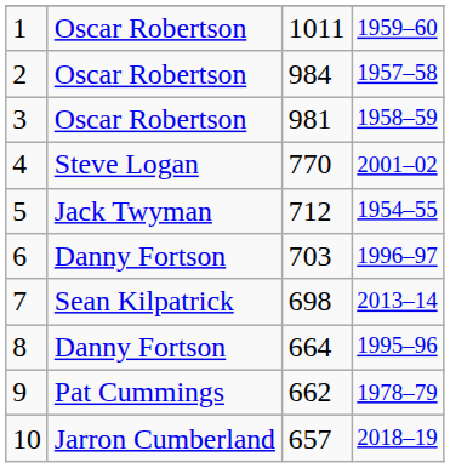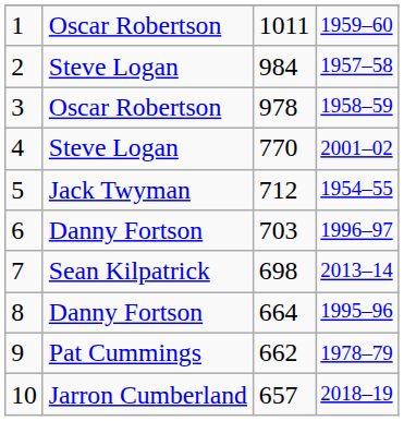 <table class="wikitable">
 <tr>
 </tr>
 <tr>
 <td>1</td>
 <td><a href='#'>Oscar Robertson</a></td>
 <td>1011</td>
 <td style="font-size:80%;"><a href='#'>1959–60</a></td>
 </tr>
 <tr>
 <td>2</td>
-<td><a href='#'>Oscar Robertson</a></td>
+<td><a href='#'>Steve Logan</a></td>
 <td>984</td>
 <td style="font-size:80%;"><a href='#'>1957–58</a></td>
 </tr>
 <tr>
 <td>3</td>
 <td><a href='#'>Oscar Robertson</a></td>
-<td>981</td>
+<td>978</td>
 <td style="font-size:80%;"><a href='#'>1958–59</a></td>
 </tr>
 <tr>
 <td>4</td>
 <td><a href='#'>Steve Logan</a></td>
 <td>770</td>
 <td style="font-size:80%;"><a href='#'>2001–02</a></td>
 </tr>
 <tr>
 <td>5</td>
 <td><a href='#'>Jack Twyman</a></td>
 <td>712</td>
 <td style="font-size:80%;"><a href='#'>1954–55</a></td>
 </tr>
 <tr>
 <td>6</td>
 <td><a href='#'>Danny Fortson</a></td>
 <td>703</td>
 <td style="font-size:80%;"><a href='#'>1996–97</a></td>
 </tr>
 <tr>
 <td>7</td>
 <td><a href='#'>Sean Kilpatrick</a></td>
 <td>698</td>
 <td style="font-size:80%;"><a href='#'>2013–14</a></td>
 </tr>
 <tr>
 <td>8</td>
 <td><a href='#'>Danny Fortson</a></td>
 <td>664</td>
 <td style="font-size:80%;"><a href='#'>1995–96</a></td>
 </tr>
 <tr>
 <td>9</td>
 <td><a href='#'>Pat Cummings</a></td>
 <td>662</td>
 <td style="font-size:80%;"><a href='#'>1978–79</a></td>
 </tr>
 <tr>
 <td>10</td>
 <td><a href='#'>Jarron Cumberland</a></td>
 <td>657</td>
 <td style="font-size:80%;"><a href='#'>2018–19</a></td>
 </tr>
 </table>
